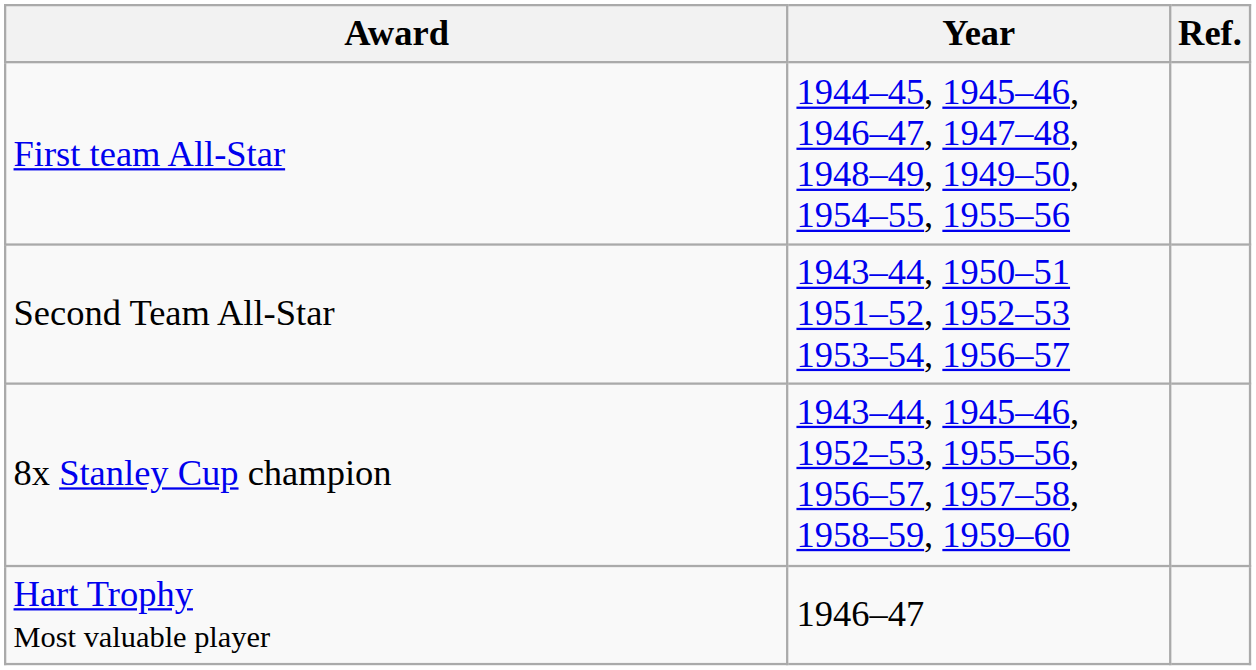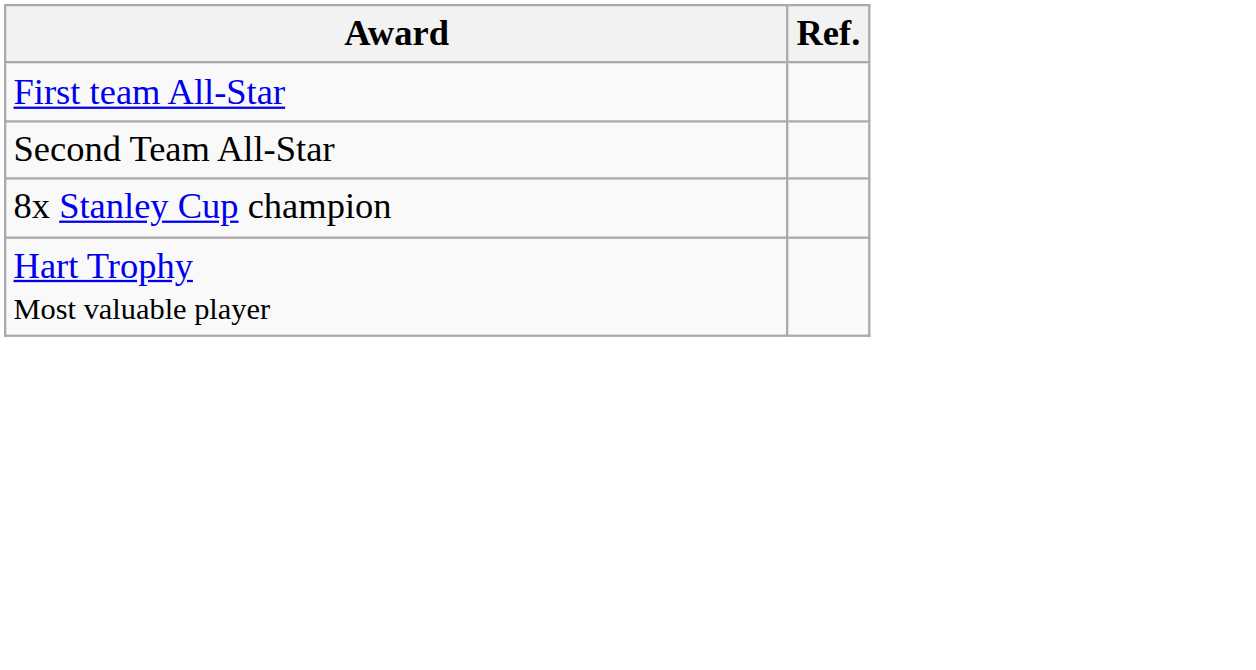 <table class="wikitable">
 <tr>
 <th scope="col" style="width:21em">Award</th>
-<th scope="col" style="width:10em">Year</th>
 <th scope="col">Ref.</th>
 </tr>
 <tr>
 <td><a href='#'>First team All-Star</a></td>
-<td><a href='#'>1944–45</a>, <a href='#'>1945–46</a>,<br><a href='#'>1946–47</a>, <a href='#'>1947–48</a>,<br><a href='#'>1948–49</a>, <a href='#'>1949–50</a>,<br><a href='#'>1954–55</a>, <a href='#'>1955–56</a></td>
 <td></td>
 </tr>
 <tr>
 <td>Second Team All-Star</td>
-<td><a href='#'>1943–44</a>, <a href='#'>1950–51</a><br><a href='#'>1951–52</a>, <a href='#'>1952–53</a><br><a href='#'>1953–54</a>, <a href='#'>1956–57</a></td>
 <td></td>
 </tr>
 <tr>
 <td>8x <a href='#'>Stanley Cup</a> champion</td>
-<td><a href='#'>1943–44</a>, <a href='#'>1945–46</a>, <a href='#'>1952–53</a>, <a href='#'>1955–56</a>, <a href='#'>1956–57</a>, <a href='#'>1957–58</a>, <a href='#'>1958–59</a>, <a href='#'>1959–60</a></td>
 <td></td>
 </tr>
 <tr>
 <td><a href='#'>Hart Trophy</a><br><small>Most valuable player</small></td>
-<td>1946–47</td>
 <td></td>
 </tr>
 </table>
